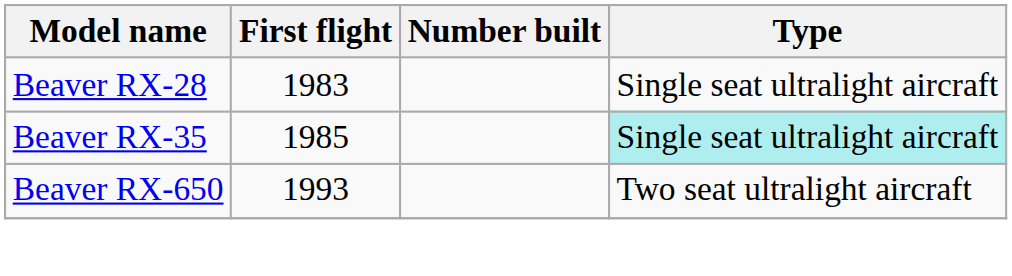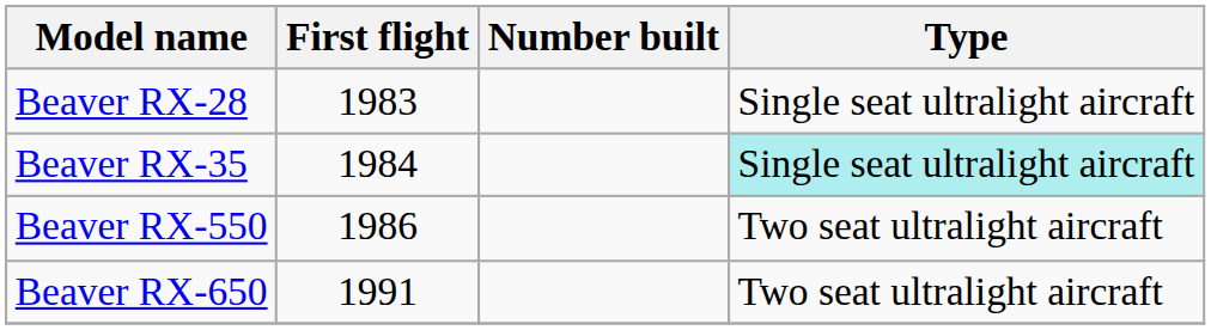 <table class="wikitable sortable">
 <tr>
 <th>Model name</th>
 <th>First flight</th>
 <th>Number built</th>
 <th>Type</th>
 </tr>
 <tr>
 <td align=left><a href='#'>Beaver RX-28</a></td>
 <td align=center>1983</td>
 <td align=center></td>
 <td align=left>Single seat ultralight aircraft</td>
 </tr>
 <tr>
 <td align=left><a href='#'>Beaver RX-35</a></td>
-<td align=center>1985</td>
+<td align=center>1984</td>
 <td align=center></td>
 <td align=left style="background: paleturquoise;">Single seat ultralight aircraft</td>
 </tr>
 <tr>
+<td align=left><a href='#'>Beaver RX-550</a></td>
+<td align=center>1986</td>
+<td align=center></td>
+<td align=left>Two seat ultralight aircraft</td>
+</tr>
+<tr>
 <td align=left><a href='#'>Beaver RX-650</a></td>
-<td align=center>1993</td>
+<td align=center>1991</td>
 <td align=center></td>
 <td align=left>Two seat ultralight aircraft</td>
 </tr>
 <tr>
 </tr>
 </table>
